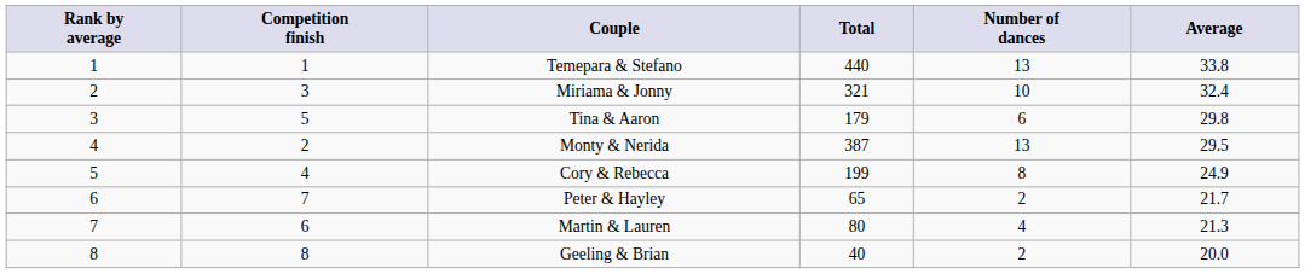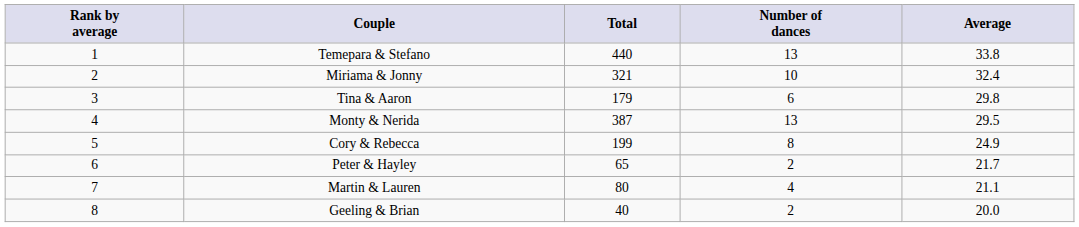 <table class="wikitable sortable" style="font-size:90%; text-align:center; width:90%; margin: 5px;">
 <tr>
 <th style="background:#ddddee;">Rank by<br> average</th>
-<th style="background:#ddddee;">Competition<br> finish</th>
 <th style="background:#ddddee;">Couple</th>
 <th style="background:#ddddee;">Total</th>
 <th style="background:#ddddee;">Number of<br> dances</th>
 <th style="background:#ddddee;">Average</th>
 </tr>
 <tr>
-<td>1</td>
 <td>1</td>
 <td>Temepara & Stefano</td>
 <td>440</td>
 <td>13</td>
 <td>33.8</td>
 </tr>
 <tr>
 <td>2</td>
-<td>3</td>
 <td>Miriama & Jonny</td>
 <td>321</td>
 <td>10</td>
 <td>32.4</td>
 </tr>
 <tr>
 <td>3</td>
-<td>5</td>
 <td>Tina & Aaron</td>
 <td>179</td>
 <td>6</td>
 <td>29.8</td>
 </tr>
 <tr>
 <td>4</td>
-<td>2</td>
 <td>Monty & Nerida</td>
 <td>387</td>
 <td>13</td>
 <td>29.5</td>
 </tr>
 <tr>
 <td>5</td>
-<td>4</td>
 <td>Cory & Rebecca</td>
 <td>199</td>
 <td>8</td>
 <td>24.9</td>
 </tr>
 <tr>
 <td>6</td>
-<td>7</td>
 <td>Peter & Hayley</td>
 <td>65</td>
 <td>2</td>
 <td>21.7</td>
 </tr>
 <tr>
 <td>7</td>
-<td>6</td>
 <td>Martin & Lauren</td>
 <td>80</td>
 <td>4</td>
-<td>21.3</td>
+<td>21.1</td>
 </tr>
 <tr>
-<td>8</td>
 <td>8</td>
 <td>Geeling & Brian</td>
 <td>40</td>
 <td>2</td>
 <td>20.0</td>
 </tr>
 </table>
